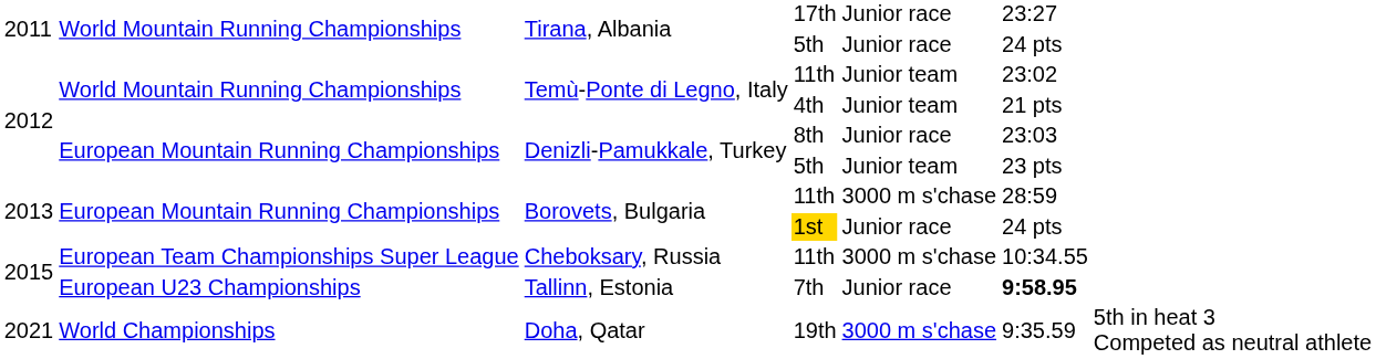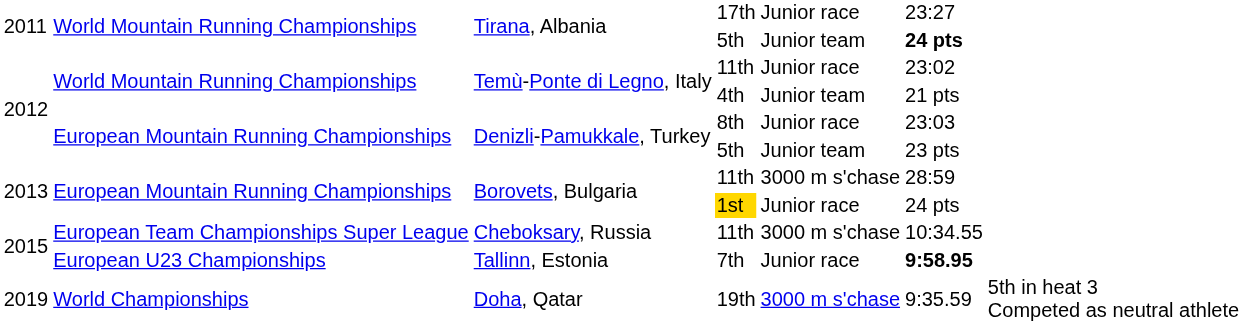 <table>
 <tr>
 <td rowspan=2>2011</td>
 <td rowspan=2><a href='#'>World Mountain Running Championships</a></td>
 <td rowspan=2><a href='#'>Tirana</a>, Albania</td>
 <td>17th</td>
 <td>Junior race</td>
 <td>23:27</td>
 </tr>
 <tr>
 <td>5th</td>
-<td>Junior race</td>
-<td>24 pts</td>
+<td>Junior team</td>
+<td><strong>24 pts</strong></td>
 </tr>
 <tr>
 <td rowspan=4>2012</td>
 <td rowspan=2><a href='#'>World Mountain Running Championships</a></td>
 <td rowspan=2><a href='#'>Temù</a>-<a href='#'>Ponte di Legno</a>, Italy</td>
 <td>11th</td>
-<td>Junior team</td>
+<td>Junior race</td>
 <td>23:02</td>
 </tr>
 <tr>
 <td>4th</td>
 <td>Junior team</td>
 <td>21 pts</td>
 </tr>
 <tr>
 <td rowspan=2><a href='#'>European Mountain Running Championships</a></td>
 <td rowspan=2><a href='#'>Denizli</a>-<a href='#'>Pamukkale</a>, Turkey</td>
 <td>8th</td>
 <td>Junior race</td>
 <td>23:03</td>
 </tr>
 <tr>
 <td>5th</td>
 <td>Junior team</td>
 <td>23 pts</td>
 </tr>
 <tr>
 <td rowspan=2>2013</td>
 <td rowspan=2><a href='#'>European Mountain Running Championships</a></td>
 <td rowspan=2><a href='#'>Borovets</a>, Bulgaria</td>
 <td>11th</td>
 <td>3000 m s'chase</td>
 <td>28:59</td>
 </tr>
 <tr>
 <td bgcolor=gold>1st</td>
 <td>Junior race</td>
 <td>24 pts</td>
 </tr>
 <tr>
 <td rowspan=2>2015</td>
 <td><a href='#'>European Team Championships Super League</a></td>
 <td><a href='#'>Cheboksary</a>, Russia</td>
 <td>11th</td>
 <td>3000 m s'chase</td>
 <td>10:34.55</td>
 </tr>
 <tr>
 <td><a href='#'>European U23 Championships</a></td>
 <td><a href='#'>Tallinn</a>, Estonia</td>
 <td>7th</td>
 <td>Junior race</td>
 <td><strong>9:58.95</strong></td>
 </tr>
 <tr>
-<td>2021</td>
+<td>2019</td>
 <td><a href='#'>World Championships</a></td>
 <td><a href='#'>Doha</a>, Qatar</td>
 <td>19th</td>
 <td><a href='#'>3000 m s'chase</a></td>
 <td>9:35.59</td>
 <td>5th in heat 3<br>Competed as neutral athlete</td>
 </tr>
 </table>
